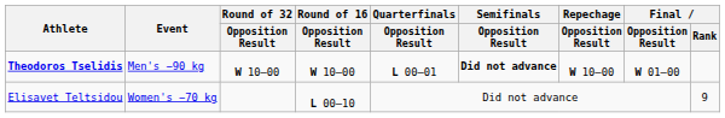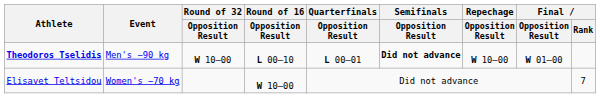 <table class="wikitable" style="font-size:90%">
 <tr>
 <th rowspan="2">Athlete</th>
 <th rowspan="2">Event</th>
 <th>Round of 32</th>
 <th>Round of 16</th>
 <th>Quarterfinals</th>
 <th>Semifinals</th>
 <th>Repechage</th>
 <th colspan=2>Final / </th>
 </tr>
 <tr style="font-size:95%">
 <th>Opposition<br>Result</th>
 <th>Opposition<br>Result</th>
 <th>Opposition<br>Result</th>
 <th>Opposition<br>Result</th>
 <th>Opposition<br>Result</th>
 <th>Opposition<br>Result</th>
 <th>Rank</th>
 </tr>
 <tr align=center>
 <td align="left"><strong><a href='#'>Theodoros Tselidis</a></strong></td>
 <td align="left"><a href='#'>Men's −90 kg</a></td>
 <td><br><strong>W</strong> 10–00</td>
-<td><br><strong>W</strong> 10–00</td>
+<td><br><strong>L</strong> 00–10</td>
 <td><br><strong>L</strong> 00–01 </td>
 <td><strong>Did not advance</strong></td>
 <td><br><strong>W</strong> 10–00 </td>
 <td><br><strong>W</strong> 01–00</td>
 <td></td>
 </tr>
 <tr align="center">
 <td align="left"><a href='#'>Elisavet Teltsidou</a></td>
 <td align="left"><a href='#'>Women's −70 kg</a></td>
 <td></td>
-<td><br><strong>L</strong> 00–10</td>
+<td><br><strong>W</strong> 10–00</td>
 <td colspan=4>Did not advance</td>
-<td>9</td>
+<td>7</td>
 </tr>
 </table>
